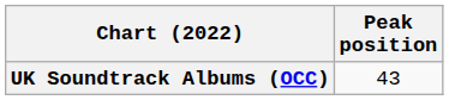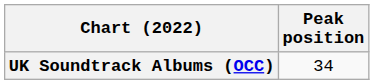 <table class="wikitable sortable plainrowheaders" style="text-align:center">
 <tr>
 <th scope="col">Chart (2022)</th>
 <th scope="col">Peak<br>position</th>
 </tr>
 <tr>
 <th scope="row">UK Soundtrack Albums (<a href='#'>OCC</a>)</th>
-<td>43</td>
+<td>34</td>
 </tr>
 </table>
